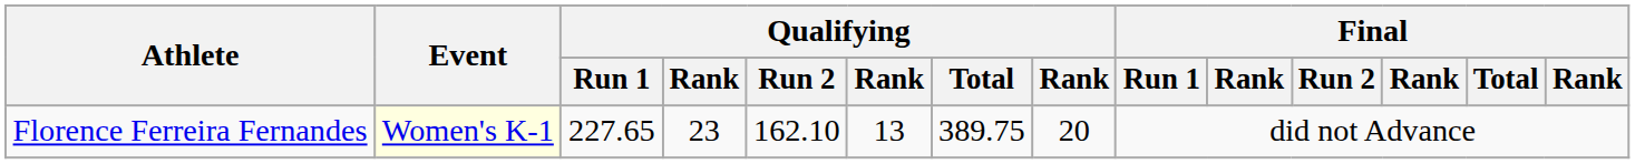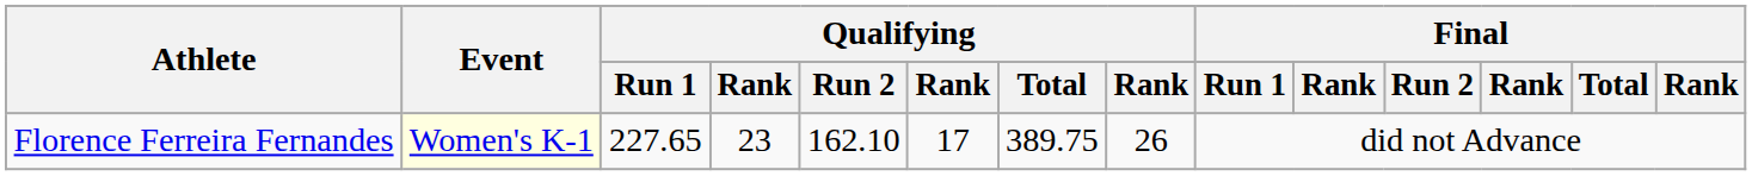 <table class="wikitable" style="font-size:90%">
 <tr>
 <th rowspan="2">Athlete</th>
 <th rowspan="2">Event</th>
 <th colspan="6">Qualifying</th>
 <th colspan="6">Final</th>
 </tr>
 <tr style="font-size:95%">
 <th>Run 1</th>
 <th>Rank</th>
 <th>Run 2</th>
 <th>Rank</th>
 <th>Total</th>
 <th>Rank</th>
 <th>Run 1</th>
 <th>Rank</th>
 <th>Run 2</th>
 <th>Rank</th>
 <th>Total</th>
 <th>Rank</th>
 </tr>
 <tr align=center>
 <td align=left><a href='#'>Florence Ferreira Fernandes</a></td>
 <td align=left style="background: lightyellow;"><a href='#'>Women's K-1</a></td>
 <td>227.65</td>
 <td>23</td>
 <td>162.10</td>
-<td>13</td>
+<td>17</td>
 <td>389.75</td>
-<td>20</td>
+<td>26</td>
 <td colspan=6>did not Advance</td>
 </tr>
 </table>
